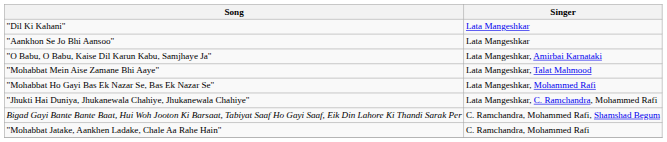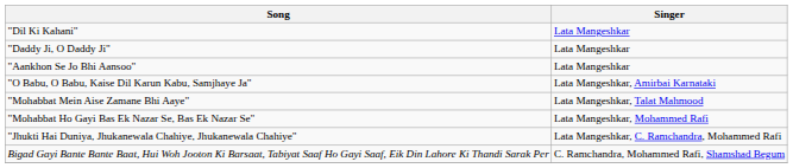 <table class="wikitable" style="font-size:92%;">
 <tr>
 <th>Song</th>
 <th>Singer</th>
 </tr>
 <tr>
 <td>"Dil Ki Kahani"</td>
 <td><a href='#'>Lata Mangeshkar</a></td>
+</tr>
+<tr>
+<td>"Daddy Ji, O Daddy Ji"</td>
+<td>Lata Mangeshkar</td>
 </tr>
 <tr>
 <td>"Aankhon Se Jo Bhi Aansoo"</td>
 <td>Lata Mangeshkar</td>
 </tr>
 <tr>
 <td>"O Babu, O Babu, Kaise Dil Karun Kabu, Samjhaye Ja"</td>
 <td>Lata Mangeshkar, <a href='#'>Amirbai Karnataki</a></td>
 </tr>
 <tr>
 <td>"Mohabbat Mein Aise Zamane Bhi Aaye"</td>
 <td>Lata Mangeshkar, <a href='#'>Talat Mahmood</a></td>
 </tr>
 <tr>
 <td>"Mohabbat Ho Gayi Bas Ek Nazar Se, Bas Ek Nazar Se"</td>
 <td>Lata Mangeshkar, <a href='#'>Mohammed Rafi</a></td>
 </tr>
 <tr>
 <td>"Jhukti Hai Duniya, Jhukanewala Chahiye, Jhukanewala Chahiye"</td>
 <td>Lata Mangeshkar, <a href='#'>C. Ramchandra</a>, Mohammed Rafi</td>
 </tr>
 <tr>
 <td><em>Bigad Gayi Bante Bante Baat, Hui Woh Jooton Ki Barsaat, Tabiyat Saaf Ho Gayi Saaf, Eik Din Lahore Ki Thandi Sarak Per</em></td>
 <td>C. Ramchandra, Mohammed Rafi, <a href='#'>Shamshad Begum</a></td>
 </tr>
 <tr>
-<td>"Mohabbat Jatake, Aankhen Ladake, Chale Aa Rahe Hain"</td>
-<td>C. Ramchandra, Mohammed Rafi</td>
-</tr>
-<tr>
 </tr>
 </table>
